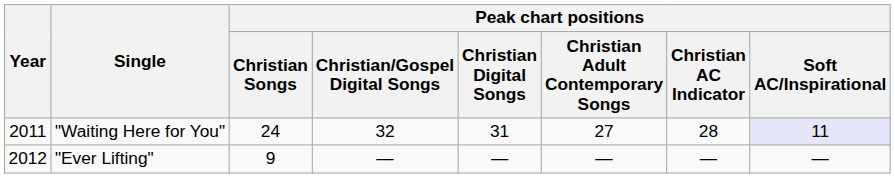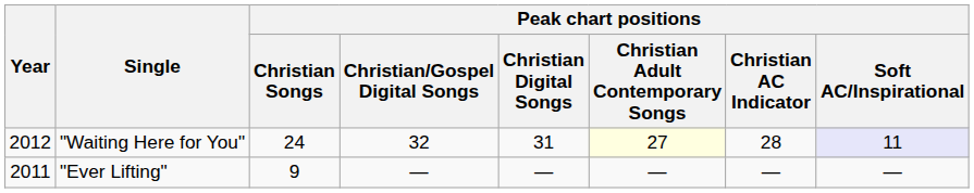 <table class="wikitable" style="text-align:center;">
 <tr>
 <th rowspan=2>Year</th>
 <th rowspan=2>Single</th>
 <th colspan=6>Peak chart positions</th>
 </tr>
 <tr style="font-size=small;">
 <th width=40>Christian Songs</th>
 <th width=40>Christian/Gospel Digital Songs</th>
 <th width=40>Christian Digital Songs</th>
 <th width=40>Christian Adult Contemporary Songs</th>
 <th width=40>Christian AC Indicator</th>
 <th width=40>Soft AC/Inspirational</th>
 </tr>
 <tr>
-<td>2011</td>
+<td>2012</td>
 <td align="left">"Waiting Here for You"</td>
 <td>24</td>
 <td>32</td>
 <td>31</td>
-<td>27</td>
+<td style="background: lightyellow;">27</td>
 <td>28</td>
 <td style="background: lavender;">11</td>
 </tr>
 <tr>
-<td>2012</td>
+<td>2011</td>
 <td align="left">"Ever Lifting"</td>
 <td>9</td>
 <td>—</td>
 <td>—</td>
 <td>—</td>
 <td>—</td>
 <td>—</td>
 </tr>
 </table>
